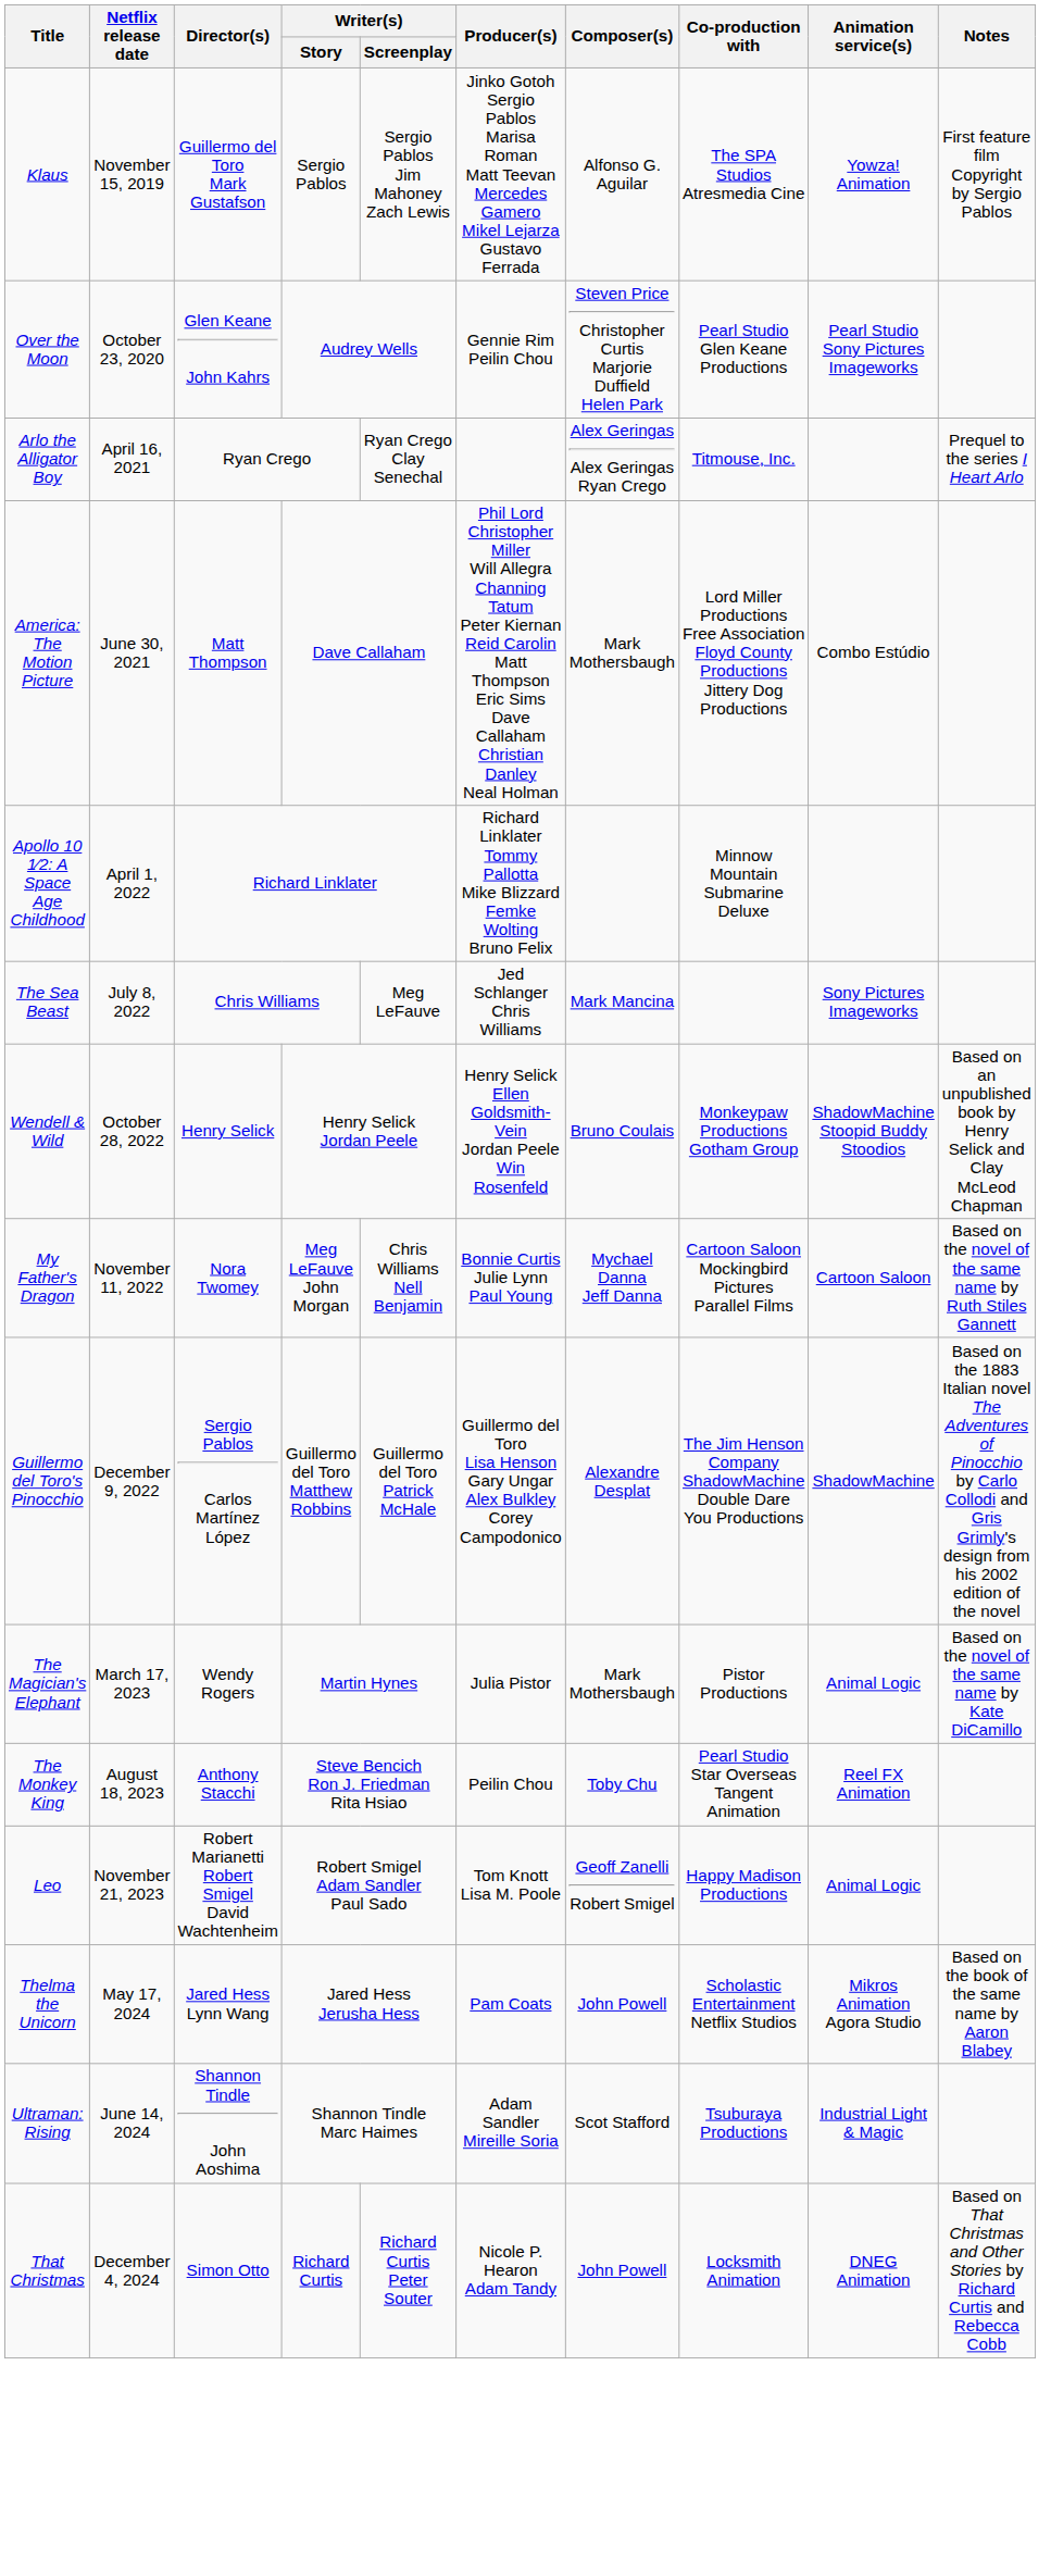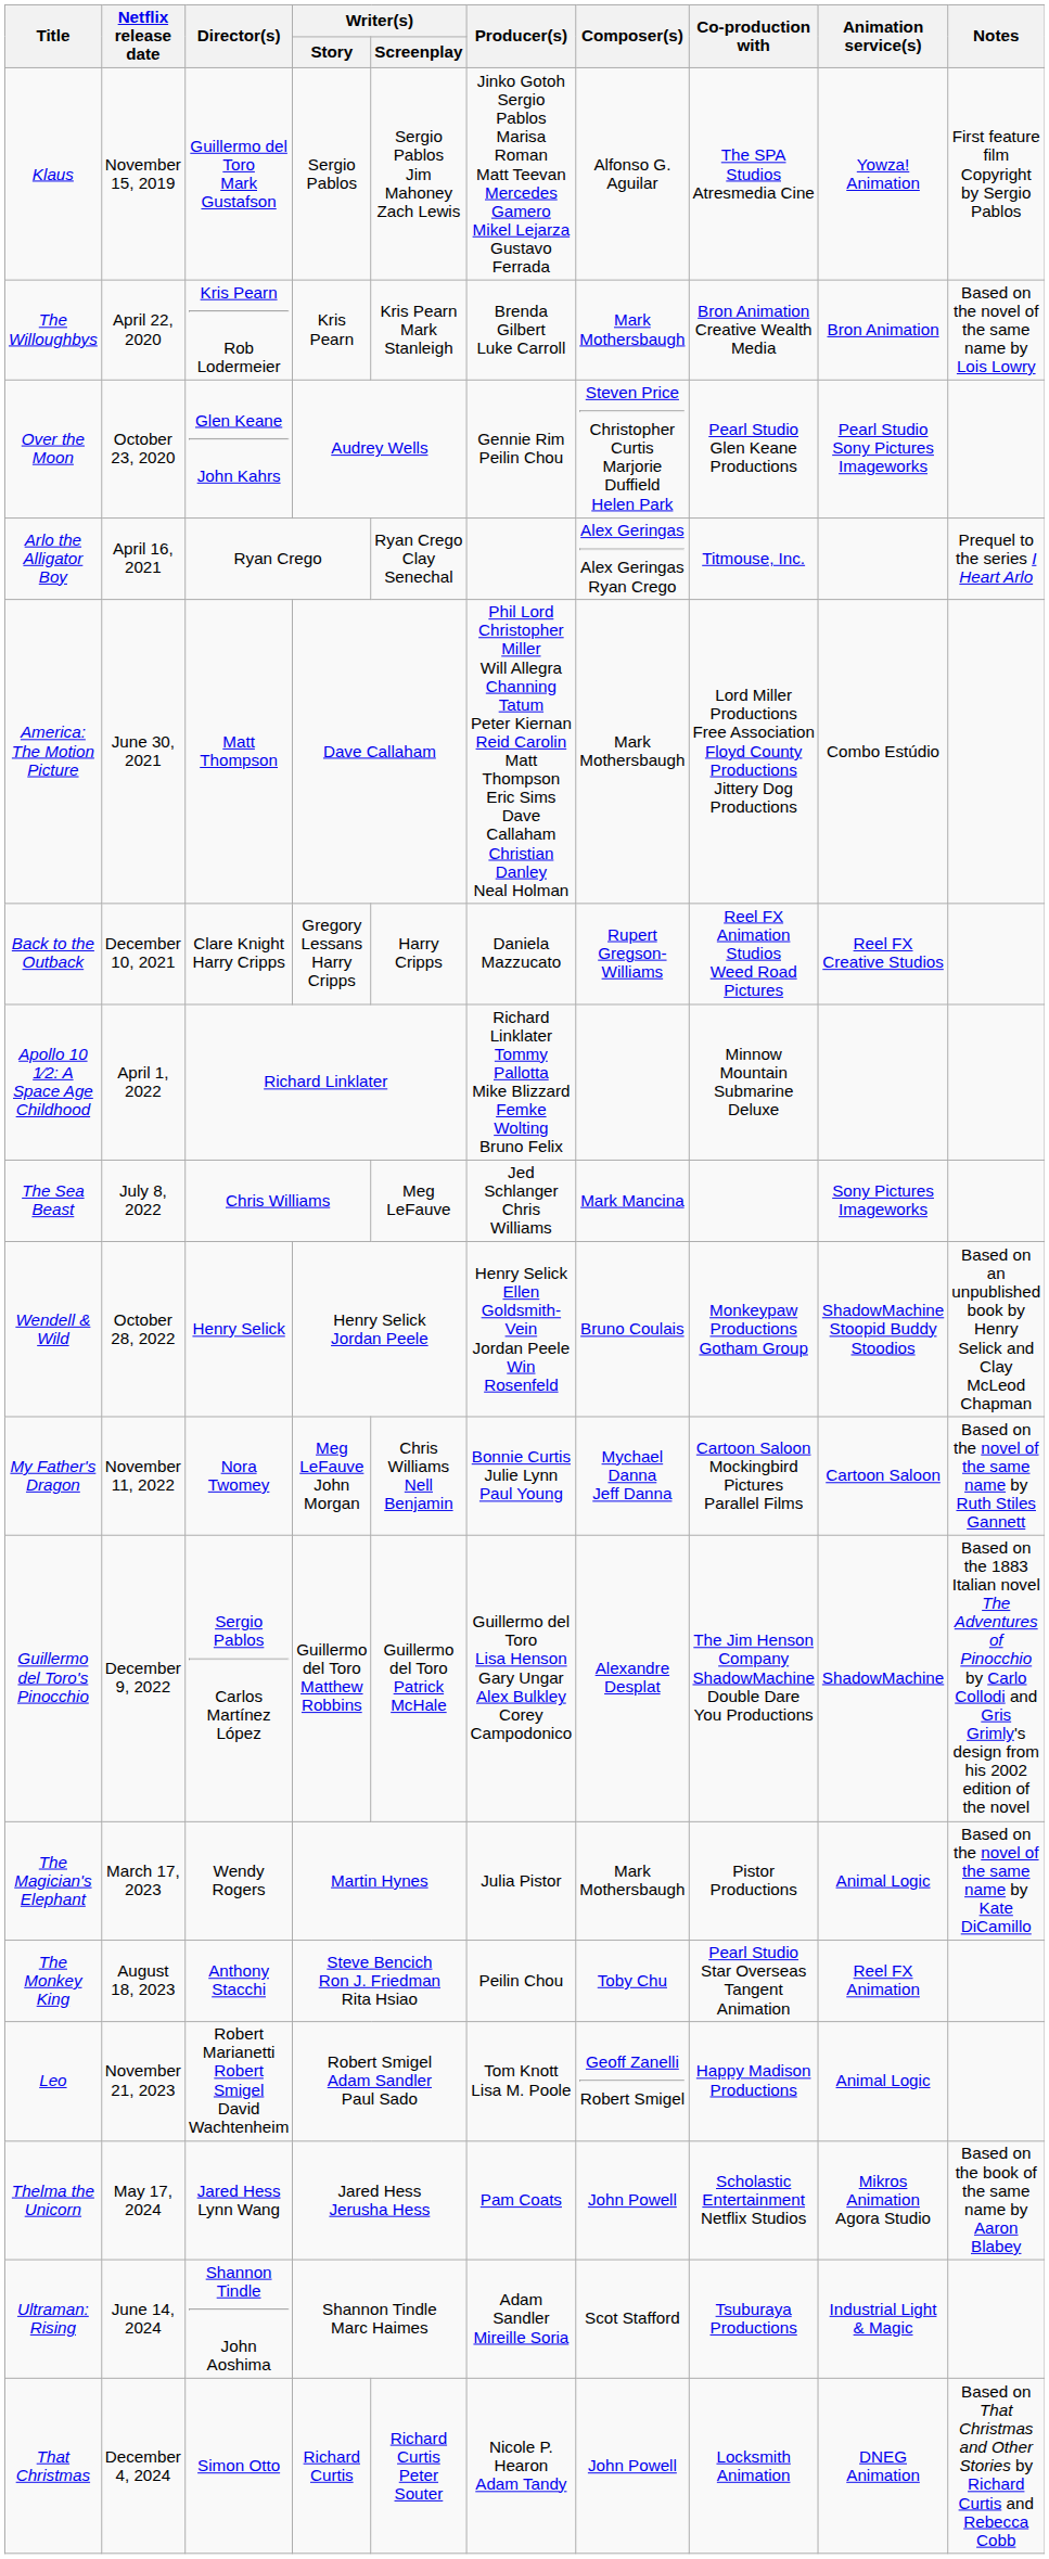 <table class="wikitable sortable" style="text-align:center; style="width:100%;">
 <tr>
 <th rowspan="2" width="150px">Title</th>
 <th rowspan="2" width="125px"><a href='#'>Netflix</a> release date</th>
 <th rowspan="2" width="125px">Director(s)</th>
 <th colspan="2">Writer(s)</th>
 <th rowspan="2">Producer(s)</th>
 <th rowspan="2">Composer(s)</th>
 <th rowspan="2">Co-production with</th>
 <th rowspan="2">Animation service(s)</th>
 <th rowspan="2">Notes</th>
 </tr>
 <tr>
 <th>Story</th>
 <th>Screenplay</th>
 </tr>
 <tr>
 <td><em><a href='#'>Klaus</a></em></td>
 <td>November 15, 2019</td>
 <td><a href='#'>Guillermo del Toro</a><br><a href='#'>Mark Gustafson</a></td>
 <td>Sergio Pablos</td>
 <td>Sergio Pablos<br>Jim Mahoney<br>Zach Lewis</td>
 <td>Jinko Gotoh<br>Sergio Pablos<br>Marisa Roman<br>Matt Teevan<br><a href='#'>Mercedes Gamero</a><br><a href='#'>Mikel Lejarza</a><br>Gustavo Ferrada</td>
 <td>Alfonso G. Aguilar</td>
 <td><a href='#'>The SPA Studios</a><br>Atresmedia Cine</td>
 <td><a href='#'>Yowza! Animation</a></td>
 <td>First feature film<br>Copyright by Sergio Pablos</td>
+</tr>
+<tr>
+<td><em><a href='#'>The Willoughbys</a></em></td>
+<td>April 22, 2020</td>
+<td><a href='#'>Kris Pearn</a><hr><br>Rob Lodermeier</td>
+<td>Kris Pearn</td>
+<td>Kris Pearn<br>Mark Stanleigh</td>
+<td>Brenda Gilbert<br>Luke Carroll</td>
+<td><a href='#'>Mark Mothersbaugh</a></td>
+<td><a href='#'>Bron Animation</a><br>Creative Wealth Media</td>
+<td><a href='#'>Bron Animation</a></td>
+<td>Based on the novel of the same name by <a href='#'>Lois Lowry</a></td>
 </tr>
 <tr>
 <td><em><a href='#'>Over the Moon</a></em></td>
 <td>October 23, 2020</td>
 <td><a href='#'>Glen Keane</a><hr><br><a href='#'>John Kahrs</a></td>
 <td colspan="2"><a href='#'>Audrey Wells</a></td>
 <td>Gennie Rim<br>Peilin Chou</td>
 <td><a href='#'>Steven Price</a> <hr>Christopher Curtis<br>Marjorie Duffield<br><a href='#'>Helen Park</a> </td>
 <td><a href='#'>Pearl Studio</a><br>Glen Keane Productions</td>
 <td><a href='#'>Pearl Studio</a><br><a href='#'>Sony Pictures Imageworks</a></td>
 <td></td>
 </tr>
 <tr>
 <td><em><a href='#'>Arlo the Alligator Boy</a></em></td>
 <td>April 16, 2021</td>
 <td colspan="2">Ryan Crego</td>
 <td>Ryan Crego<br>Clay Senechal</td>
 <td></td>
 <td><a href='#'>Alex Geringas</a> <hr>Alex Geringas<br>Ryan Crego </td>
 <td><a href='#'>Titmouse, Inc.</a></td>
 <td></td>
 <td>Prequel to the series <em><a href='#'>I Heart Arlo</a></em></td>
 </tr>
 <tr>
 <td><em><a href='#'>America: The Motion Picture</a></em></td>
 <td>June 30, 2021</td>
 <td><a href='#'>Matt Thompson</a></td>
 <td colspan="2"><a href='#'>Dave Callaham</a></td>
 <td><a href='#'>Phil Lord<br>Christopher Miller</a><br>Will Allegra<br><a href='#'>Channing Tatum</a><br>Peter Kiernan<br><a href='#'>Reid Carolin</a><br>Matt Thompson<br>Eric Sims<br>Dave Callaham<br><a href='#'>Christian Danley</a><br>Neal Holman</td>
 <td>Mark Mothersbaugh</td>
 <td>Lord Miller Productions<br>Free Association<br><a href='#'>Floyd County Productions</a><br>Jittery Dog Productions</td>
 <td>Combo Estúdio</td>
+<td></td>
+</tr>
+<tr>
+<td><em><a href='#'>Back to the Outback</a></em></td>
+<td>December 10, 2021</td>
+<td>Clare Knight<br>Harry Cripps</td>
+<td>Gregory Lessans<br>Harry Cripps</td>
+<td>Harry Cripps</td>
+<td>Daniela Mazzucato</td>
+<td><a href='#'>Rupert Gregson-Williams</a></td>
+<td><a href='#'>Reel FX Animation Studios</a><br><a href='#'>Weed Road Pictures</a></td>
+<td><a href='#'>Reel FX Creative Studios</a></td>
 <td></td>
 </tr>
 <tr>
 <td><em><a href='#'>Apollo 10 1⁄2: A Space Age Childhood</a></em></td>
 <td>April 1, 2022</td>
 <td colspan="3"><a href='#'>Richard Linklater</a></td>
 <td>Richard Linklater<br><a href='#'>Tommy Pallotta</a><br>Mike Blizzard<br><a href='#'>Femke Wolting</a><br>Bruno Felix</td>
 <td></td>
 <td>Minnow Mountain<br>Submarine Deluxe</td>
 <td></td>
 <td></td>
 </tr>
 <tr>
 <td><em><a href='#'>The Sea Beast</a></em></td>
 <td>July 8, 2022</td>
 <td colspan="2"><a href='#'>Chris Williams</a></td>
 <td>Meg LeFauve</td>
 <td>Jed Schlanger<br>Chris Williams</td>
 <td><a href='#'>Mark Mancina</a></td>
 <td></td>
 <td><a href='#'>Sony Pictures Imageworks</a></td>
 <td></td>
 </tr>
 <tr>
 <td><em><a href='#'>Wendell & Wild</a></em></td>
 <td>October 28, 2022</td>
 <td><a href='#'>Henry Selick</a></td>
 <td colspan="2">Henry Selick<br><a href='#'>Jordan Peele</a></td>
 <td>Henry Selick<br><a href='#'>Ellen Goldsmith-Vein</a><br>Jordan Peele<br><a href='#'>Win Rosenfeld</a></td>
 <td><a href='#'>Bruno Coulais</a></td>
 <td><a href='#'>Monkeypaw Productions</a><br><a href='#'>Gotham Group</a></td>
 <td><a href='#'>ShadowMachine</a><br><a href='#'>Stoopid Buddy Stoodios</a></td>
 <td>Based on an unpublished book by Henry Selick and Clay McLeod Chapman</td>
 </tr>
 <tr>
 <td><em><a href='#'>My Father's Dragon</a></em></td>
 <td>November 11, 2022</td>
 <td><a href='#'>Nora Twomey</a></td>
 <td><a href='#'>Meg LeFauve</a><br>John Morgan</td>
 <td>Chris Williams<br><a href='#'>Nell Benjamin</a></td>
 <td><a href='#'>Bonnie Curtis</a><br>Julie Lynn<br><a href='#'>Paul Young</a></td>
 <td><a href='#'>Mychael Danna</a><br><a href='#'>Jeff Danna</a></td>
 <td><a href='#'>Cartoon Saloon</a><br>Mockingbird Pictures<br>Parallel Films</td>
 <td><a href='#'>Cartoon Saloon</a></td>
 <td>Based on the <a href='#'>novel of the same name</a> by <a href='#'>Ruth Stiles Gannett</a></td>
 </tr>
 <tr>
 <td><em><a href='#'>Guillermo del Toro's Pinocchio</a></em></td>
 <td>December 9, 2022</td>
 <td><a href='#'>Sergio Pablos</a><hr><br>Carlos Martínez López</td>
 <td>Guillermo del Toro<br><a href='#'>Matthew Robbins</a></td>
 <td>Guillermo del Toro<br><a href='#'>Patrick McHale</a></td>
 <td>Guillermo del Toro<br><a href='#'>Lisa Henson</a><br>Gary Ungar<br><a href='#'>Alex Bulkley</a><br>Corey Campodonico</td>
 <td><a href='#'>Alexandre Desplat</a></td>
 <td><a href='#'>The Jim Henson Company</a><br><a href='#'>ShadowMachine</a><br>Double Dare You Productions</td>
 <td><a href='#'>ShadowMachine</a></td>
 <td>Based on the 1883 Italian novel <em><a href='#'>The Adventures of Pinocchio</a></em> by <a href='#'>Carlo Collodi</a> and <a href='#'>Gris Grimly</a>'s design from his 2002 edition of the novel</td>
 </tr>
 <tr>
 <td><em><a href='#'>The Magician's Elephant</a></em></td>
 <td>March 17, 2023</td>
 <td>Wendy Rogers</td>
 <td colspan="2"><a href='#'>Martin Hynes</a></td>
 <td>Julia Pistor</td>
 <td>Mark Mothersbaugh</td>
 <td>Pistor Productions</td>
 <td><a href='#'>Animal Logic</a></td>
 <td>Based on the <a href='#'>novel of the same name</a> by <a href='#'>Kate DiCamillo</a></td>
 </tr>
 <tr>
 <td><em><a href='#'>The Monkey King</a></em></td>
 <td>August 18, 2023</td>
 <td><a href='#'>Anthony Stacchi</a></td>
 <td colspan="2"><a href='#'>Steve Bencich</a><br><a href='#'>Ron J. Friedman</a><br>Rita Hsiao</td>
 <td>Peilin Chou</td>
 <td><a href='#'>Toby Chu</a></td>
 <td><a href='#'>Pearl Studio</a><br>Star Overseas<br>Tangent Animation</td>
 <td><a href='#'>Reel FX Animation</a></td>
 <td></td>
 </tr>
 <tr>
 <td><em><a href='#'>Leo</a></em></td>
 <td>November 21, 2023</td>
 <td>Robert Marianetti<br><a href='#'>Robert Smigel</a><br>David Wachtenheim</td>
 <td colspan="2">Robert Smigel<br><a href='#'>Adam Sandler</a><br>Paul Sado</td>
 <td>Tom Knott<br>Lisa M. Poole</td>
 <td><a href='#'>Geoff Zanelli</a> <hr>Robert Smigel </td>
 <td><a href='#'>Happy Madison Productions</a></td>
 <td><a href='#'>Animal Logic</a></td>
 <td></td>
 </tr>
 <tr>
 <td><em><a href='#'>Thelma the Unicorn</a></em></td>
 <td>May 17, 2024</td>
 <td><a href='#'>Jared Hess</a><br>Lynn Wang</td>
 <td colspan="2">Jared Hess<br><a href='#'>Jerusha Hess</a></td>
 <td><a href='#'>Pam Coats</a></td>
 <td><a href='#'>John Powell</a></td>
 <td><a href='#'>Scholastic Entertainment</a><br>Netflix Studios</td>
 <td><a href='#'>Mikros Animation</a><br>Agora Studio</td>
 <td>Based on the book of the same name by <a href='#'>Aaron Blabey</a></td>
 </tr>
 <tr>
 <td><em><a href='#'>Ultraman: Rising</a></em></td>
 <td>June 14, 2024</td>
 <td><a href='#'>Shannon Tindle</a><hr><br>John Aoshima</td>
 <td colspan="2">Shannon Tindle<br>Marc Haimes</td>
 <td>Adam Sandler<br><a href='#'>Mireille Soria</a></td>
 <td>Scot Stafford</td>
 <td><a href='#'>Tsuburaya Productions</a></td>
 <td><a href='#'>Industrial Light & Magic</a></td>
 <td></td>
 </tr>
 <tr>
 <td><em><a href='#'>That Christmas</a></em></td>
 <td>December 4, 2024</td>
 <td><a href='#'>Simon Otto</a></td>
 <td><a href='#'>Richard Curtis</a></td>
 <td><a href='#'>Richard Curtis</a><br><a href='#'>Peter Souter</a></td>
 <td>Nicole P. Hearon<br><a href='#'>Adam Tandy</a></td>
 <td><a href='#'>John Powell</a></td>
 <td><a href='#'>Locksmith Animation</a></td>
 <td><a href='#'>DNEG Animation</a></td>
 <td>Based on <em>That Christmas and Other Stories</em> by <a href='#'>Richard Curtis</a> and <a href='#'>Rebecca Cobb</a></td>
 </tr>
 </table>
